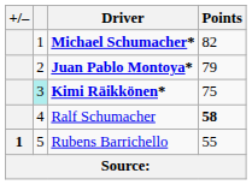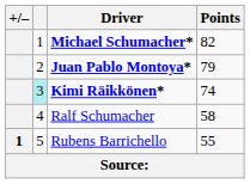 <table class="wikitable" style="font-size: 85%;">
 <tr>
 <th scope="col">+/–</th>
 <th scope="col"></th>
 <th scope="col">Driver</th>
 <th scope="col">Points</th>
 </tr>
 <tr>
 <th scope="row"></th>
 <td align="center">1</td>
 <td> <strong><a href='#'>Michael Schumacher</a>*</strong></td>
 <td>82</td>
 </tr>
 <tr>
 <th scope="row"></th>
 <td align="center">2</td>
 <td> <strong><a href='#'>Juan Pablo Montoya</a>*</strong></td>
 <td>79</td>
 </tr>
 <tr>
 <th scope="row"></th>
 <td align="center" style="background: paleturquoise;">3</td>
 <td> <strong><a href='#'>Kimi Räikkönen</a>*</strong></td>
-<td>75</td>
+<td>74</td>
 </tr>
 <tr>
 <th scope="row"></th>
 <td align="center">4</td>
 <td> <a href='#'>Ralf Schumacher</a></td>
-<td><strong>58</strong></td>
+<td>58</td>
 </tr>
 <tr>
 <th scope="row"> 1</th>
 <td align="center">5</td>
 <td> <a href='#'>Rubens Barrichello</a></td>
 <td>55</td>
 </tr>
 <tr>
 <th colspan=4>Source: </th>
 </tr>
 </table>
